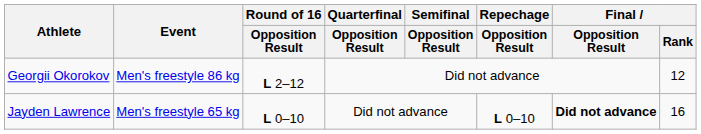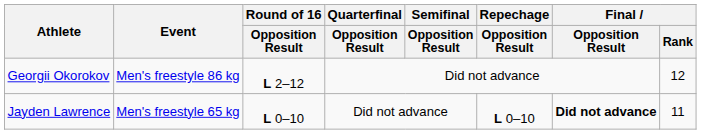 <table class=wikitable style=font-size:90%;text-align:center>
 <tr>
 <th rowspan=2>Athlete</th>
 <th rowspan=2>Event</th>
 <th>Round of 16</th>
 <th>Quarterfinal</th>
 <th>Semifinal</th>
 <th>Repechage</th>
 <th colspan=2>Final / </th>
 </tr>
 <tr style=font-size:95%>
 <th>Opposition<br>Result</th>
 <th>Opposition<br>Result</th>
 <th>Opposition<br>Result</th>
 <th>Opposition<br>Result</th>
 <th>Opposition<br>Result</th>
 <th>Rank</th>
 </tr>
 <tr>
 <td align=left><a href='#'>Georgii Okorokov</a></td>
 <td align=left><a href='#'>Men's freestyle 86 kg</a></td>
 <td><br><strong>L</strong> 2–12</td>
 <td colspan=4>Did not advance</td>
 <td>12</td>
 </tr>
 <tr>
 <td align=left><a href='#'>Jayden Lawrence</a></td>
 <td align=left><a href='#'>Men's freestyle 65 kg</a></td>
 <td><br><strong>L</strong> 0–10</td>
 <td colspan=2>Did not advance</td>
 <td><br><strong>L</strong> 0–10</td>
 <td><strong>Did not advance</strong></td>
-<td>16</td>
+<td>11</td>
 </tr>
 </table>
